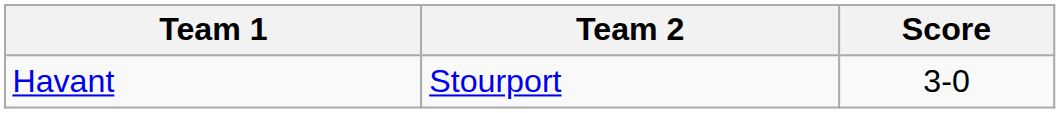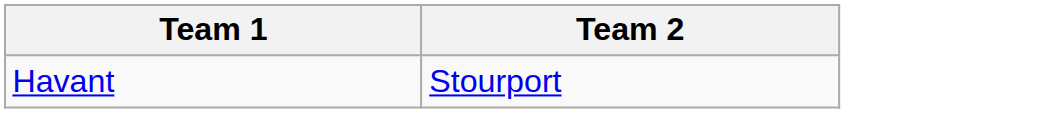 <table class="wikitable" style="font-size: 100%">
 <tr>
 <th width=200>Team 1</th>
 <th width=200>Team 2</th>
-<th width=100>Score</th>
 </tr>
 <tr>
 <td><a href='#'>Havant</a></td>
 <td><a href='#'>Stourport</a></td>
-<td align=center>3-0</td>
 </tr>
 </table>
